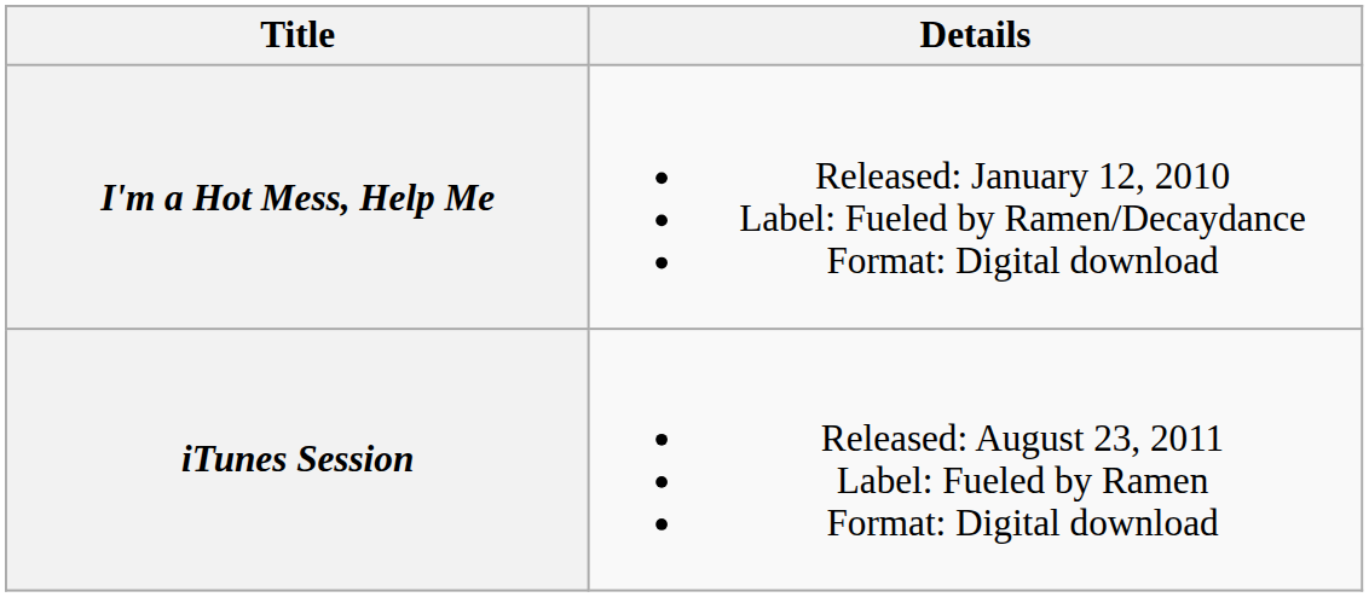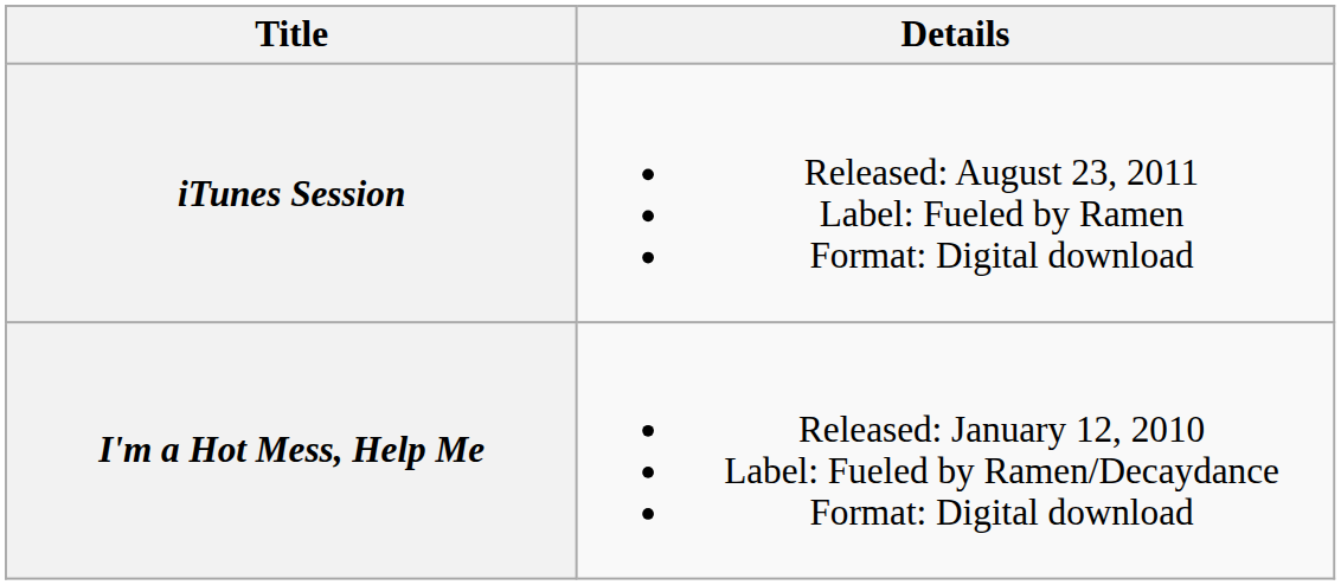 <table class="wikitable plainrowheaders" style="text-align:center;">
 <tr>
 <th style="width:15em;">Title</th>
 <th style="width:20em;">Details</th>
 </tr>
 <tr>
+<th scope="row"><em>iTunes Session</em></th>
+<td><br><ul><li>Released: August 23, 2011</li><li>Label: Fueled by Ramen</li><li>Format: Digital download</li></ul></td>
+</tr>
+<tr>
 <th scope="row"><em>I'm a Hot Mess, Help Me</em></th>
 <td><br><ul><li>Released: January 12, 2010</li><li>Label: Fueled by Ramen/Decaydance</li><li>Format: Digital download</li></ul></td>
 </tr>
-<tr>
-<th scope="row"><em>iTunes Session</em></th>
-<td><br><ul><li>Released: August 23, 2011</li><li>Label: Fueled by Ramen</li><li>Format: Digital download</li></ul></td>
-</tr>
 </table>
